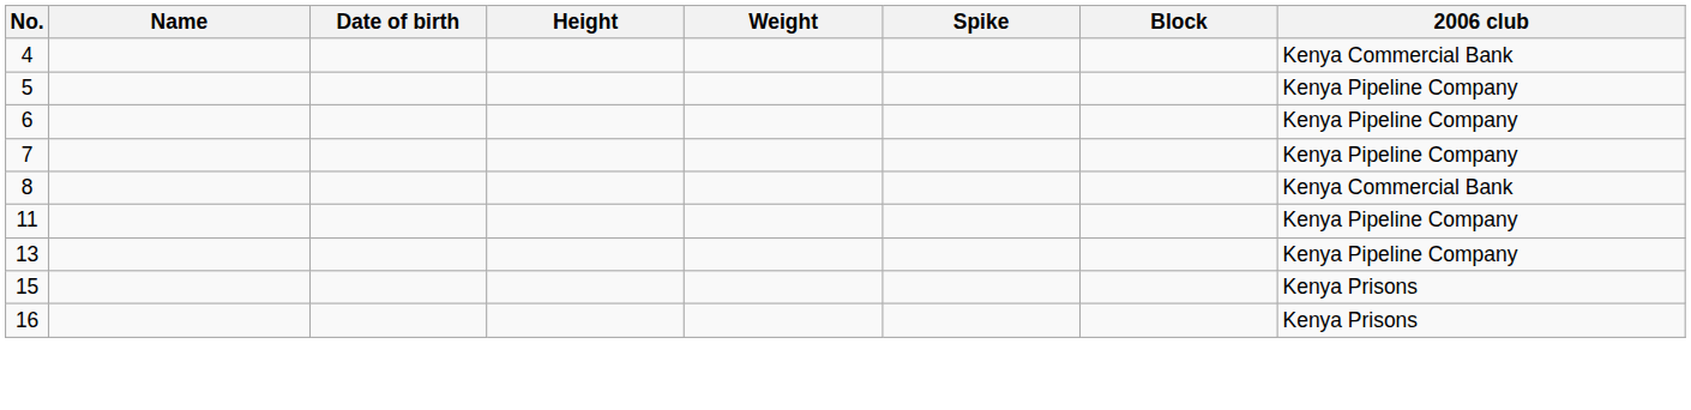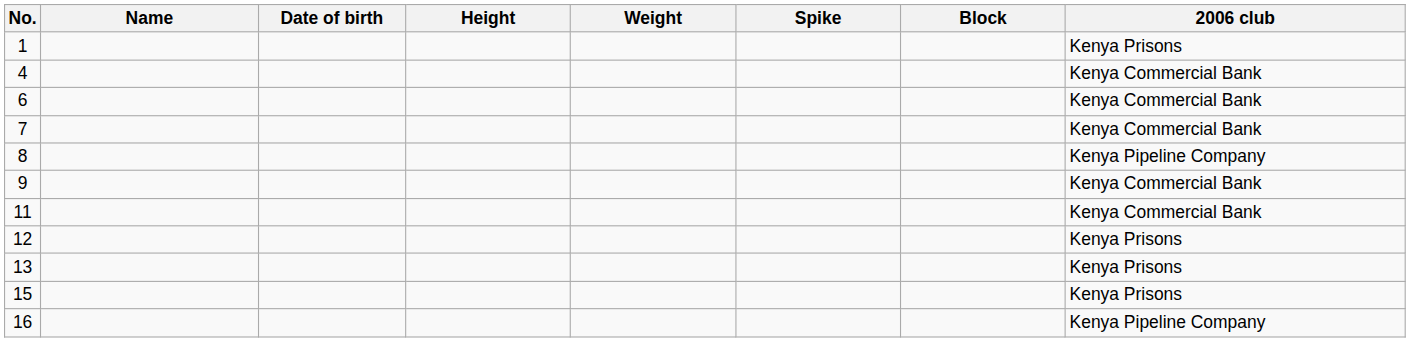 <table class="wikitable sortable" style="font-size:100%; text-align:center;">
 <tr>
 <th>No.</th>
 <th style="width:12em">Name</th>
 <th style="width:8em">Date of birth</th>
 <th style="width:9em">Height</th>
 <th style="width:9em">Weight</th>
 <th style="width:9em">Spike</th>
 <th style="width:9em">Block</th>
 <th style="width:19em">2006 club</th>
 </tr>
 <tr>
+<td>1</td>
+<td align=left></td>
+<td align=right></td>
+<td></td>
+<td></td>
+<td></td>
+<td></td>
+<td align=left>Kenya Prisons</td>
+</tr>
+<tr>
 <td>4</td>
 <td align=left></td>
 <td align=right></td>
 <td></td>
 <td></td>
 <td></td>
 <td></td>
 <td align=left>Kenya Commercial Bank</td>
 </tr>
 <tr>
-<td>5</td>
+<td>6</td>
+<td align=left></td>
+<td align=right></td>
+<td></td>
+<td></td>
+<td></td>
+<td></td>
+<td align=left>Kenya Commercial Bank</td>
+</tr>
+<tr>
+<td>7</td>
+<td align=left></td>
+<td align=right></td>
+<td></td>
+<td></td>
+<td></td>
+<td></td>
+<td align=left>Kenya Commercial Bank</td>
+</tr>
+<tr>
+<td>8</td>
 <td align=left></td>
 <td align=right></td>
 <td></td>
 <td></td>
 <td></td>
 <td></td>
 <td align=left>Kenya Pipeline Company</td>
 </tr>
 <tr>
-<td>6</td>
-<td align=left></td>
-<td align=right></td>
-<td></td>
-<td></td>
-<td></td>
-<td></td>
-<td align=left>Kenya Pipeline Company</td>
-</tr>
-<tr>
-<td>7</td>
-<td align=left></td>
-<td align=right></td>
-<td></td>
-<td></td>
-<td></td>
-<td></td>
-<td align=left>Kenya Pipeline Company</td>
-</tr>
-<tr>
-<td>8</td>
+<td>9</td>
 <td align=left></td>
 <td align=right></td>
 <td></td>
 <td></td>
 <td></td>
 <td></td>
 <td align=left>Kenya Commercial Bank</td>
 </tr>
 <tr>
 <td>11</td>
 <td align=left></td>
 <td align=right></td>
 <td></td>
 <td></td>
 <td></td>
 <td></td>
-<td align=left>Kenya Pipeline Company</td>
+<td align=left>Kenya Commercial Bank</td>
+</tr>
+<tr>
+<td>12</td>
+<td align=left></td>
+<td align=right></td>
+<td></td>
+<td></td>
+<td></td>
+<td></td>
+<td align=left>Kenya Prisons</td>
 </tr>
 <tr>
 <td>13</td>
 <td align=left></td>
 <td align=right></td>
 <td></td>
 <td></td>
 <td></td>
 <td></td>
-<td align=left>Kenya Pipeline Company</td>
+<td align=left>Kenya Prisons</td>
 </tr>
 <tr>
 <td>15</td>
 <td align=left></td>
 <td align=right></td>
 <td></td>
 <td></td>
 <td></td>
 <td></td>
 <td align=left>Kenya Prisons</td>
 </tr>
 <tr>
 <td>16</td>
 <td align=left></td>
 <td align=right></td>
 <td></td>
 <td></td>
 <td></td>
 <td></td>
-<td align=left>Kenya Prisons</td>
+<td align=left>Kenya Pipeline Company</td>
 </tr>
 </table>
